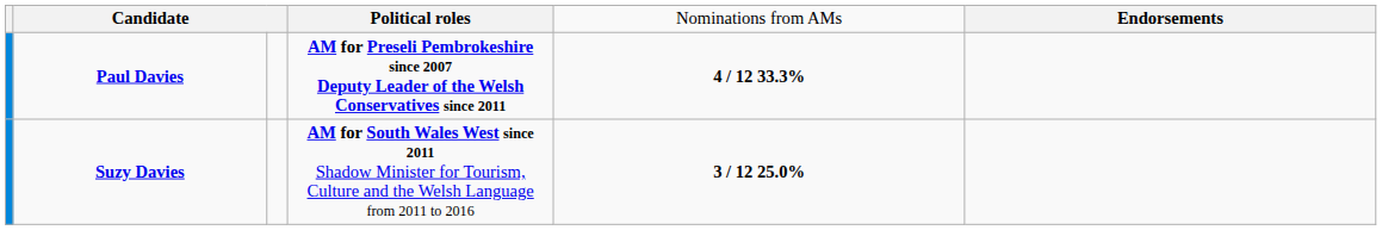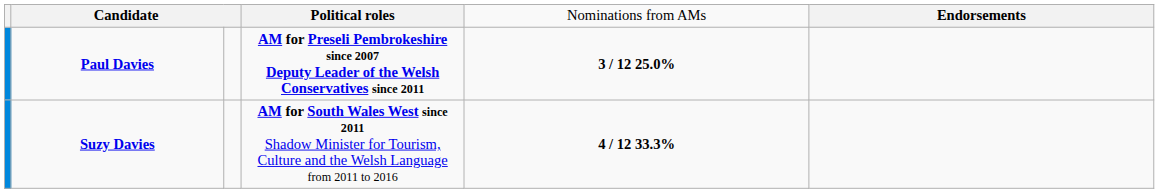 <table class="wikitable" style="width:100%; text-align:center;">
 <tr>
 <th></th>
 <th colspan="2" style="width:20%;">Candidate</th>
 <th>Political roles</th>
 <td style="width:30%;">Nominations from AMs</td>
 <th style="width:30%;">Endorsements</th>
 </tr>
 <tr>
 <td style="background:#0087DC"></td>
 <td><strong><a href='#'>Paul Davies</a></strong></td>
 <td></td>
 <td><strong><a href='#'>AM</a> for <a href='#'>Preseli Pembrokeshire</a> <small>since 2007</small></strong><br><strong><a href='#'>Deputy Leader of the Welsh Conservatives</a> <small>since 2011</small></strong></td>
-<td align=center><strong>4 / 12</strong>    <strong>33.3%</strong>  </td>
+<td align=center><strong>3 / 12</strong>    <strong>25.0%</strong>  </td>
 <td></td>
 </tr>
 <tr>
 <td style="background:#0087DC"></td>
 <td><strong><a href='#'>Suzy Davies</a></strong></td>
 <td></td>
 <td><strong><a href='#'>AM</a> for <a href='#'>South Wales West</a> <small>since 2011</small></strong><br><a href='#'>Shadow Minister for Tourism, Culture and the Welsh Language</a> <small>from 2011 to 2016</small></td>
-<td align=center><strong>3 / 12</strong>    <strong>25.0%</strong>  </td>
+<td align=center><strong>4 / 12</strong>    <strong>33.3%</strong>  </td>
 <td></td>
 </tr>
 </table>
